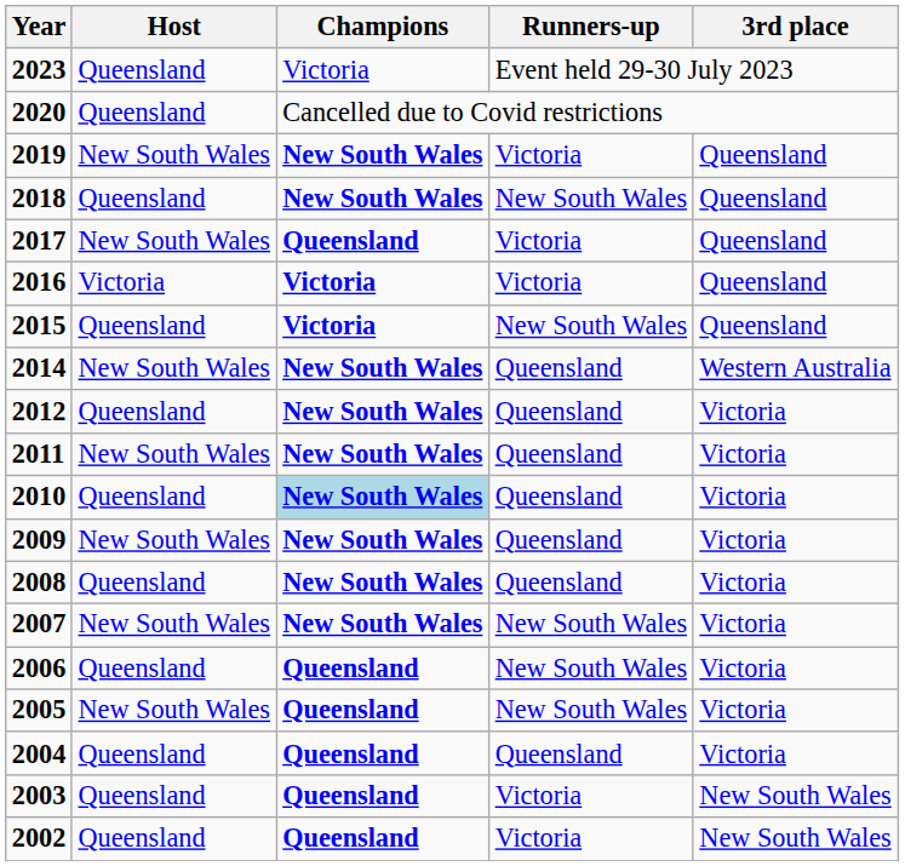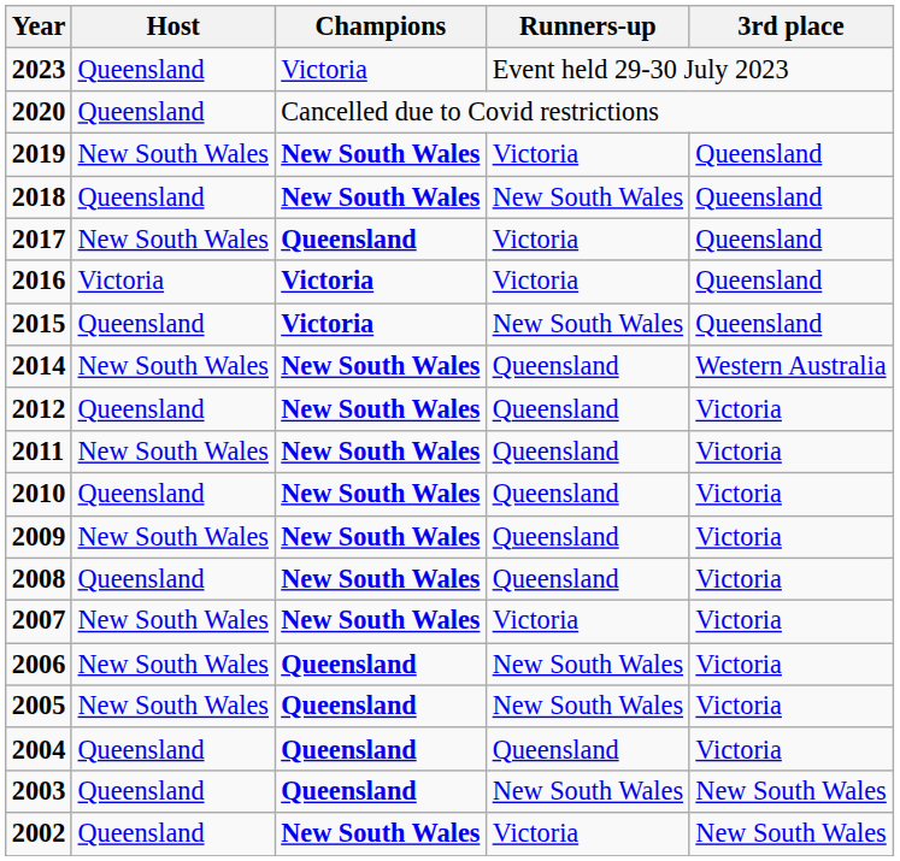 <table class="wikitable">
 <tr>
 <th>Year</th>
 <th>Host</th>
 <th>Champions</th>
 <th>Runners-up</th>
 <th>3rd place</th>
 </tr>
 <tr>
 <td><strong>2023</strong></td>
 <td> <a href='#'>Queensland</a></td>
 <td> <a href='#'>Victoria</a></td>
 <td colspan="2">Event held 29-30 July 2023</td>
 </tr>
 <tr>
 <td><strong>2020</strong></td>
 <td> <a href='#'>Queensland</a></td>
 <td colspan="3">Cancelled due to Covid restrictions</td>
 </tr>
 <tr>
 <td><strong>2019</strong></td>
 <td> <a href='#'>New South Wales</a></td>
 <td><strong> <a href='#'>New South Wales</a></strong></td>
 <td> <a href='#'>Victoria</a></td>
 <td> <a href='#'>Queensland</a></td>
 </tr>
 <tr>
 <td><strong>2018</strong></td>
 <td> <a href='#'>Queensland</a></td>
 <td><strong> <a href='#'>New South Wales</a></strong></td>
 <td> <a href='#'>New South Wales</a></td>
 <td> <a href='#'>Queensland</a></td>
 </tr>
 <tr>
 <td><strong>2017</strong></td>
 <td> <a href='#'>New South Wales</a></td>
 <td><strong> <a href='#'>Queensland</a></strong></td>
 <td> <a href='#'>Victoria</a></td>
 <td> <a href='#'>Queensland</a></td>
 </tr>
 <tr>
 <td><strong>2016</strong></td>
 <td> <a href='#'>Victoria</a></td>
 <td><strong> <a href='#'>Victoria</a></strong></td>
 <td> <a href='#'>Victoria</a></td>
 <td> <a href='#'>Queensland</a></td>
 </tr>
 <tr>
 <td><strong>2015</strong></td>
 <td> <a href='#'>Queensland</a></td>
 <td><strong> <a href='#'>Victoria</a></strong></td>
 <td> <a href='#'>New South Wales</a></td>
 <td> <a href='#'>Queensland</a></td>
 </tr>
 <tr>
 <td><strong>2014</strong></td>
 <td> <a href='#'>New South Wales</a></td>
 <td><strong> <a href='#'>New South Wales</a></strong></td>
 <td> <a href='#'>Queensland</a></td>
 <td> <a href='#'>Western Australia</a></td>
 </tr>
 <tr>
 <td><strong>2012</strong></td>
 <td> <a href='#'>Queensland</a></td>
 <td><strong> <a href='#'>New South Wales</a></strong></td>
 <td> <a href='#'>Queensland</a></td>
 <td> <a href='#'>Victoria</a></td>
 </tr>
 <tr>
 <td><strong>2011</strong></td>
 <td> <a href='#'>New South Wales</a></td>
 <td><strong> <a href='#'>New South Wales</a></strong></td>
 <td> <a href='#'>Queensland</a></td>
 <td> <a href='#'>Victoria</a></td>
 </tr>
 <tr>
 <td><strong>2010</strong></td>
 <td> <a href='#'>Queensland</a></td>
-<td style="background: lightblue;"><strong> <a href='#'>New South Wales</a></strong></td>
+<td><strong> <a href='#'>New South Wales</a></strong></td>
 <td> <a href='#'>Queensland</a></td>
 <td> <a href='#'>Victoria</a></td>
 </tr>
 <tr>
 <td><strong>2009</strong></td>
 <td> <a href='#'>New South Wales</a></td>
 <td><strong> <a href='#'>New South Wales</a></strong></td>
 <td> <a href='#'>Queensland</a></td>
 <td> <a href='#'>Victoria</a></td>
 </tr>
 <tr>
 <td><strong>2008</strong></td>
 <td> <a href='#'>Queensland</a></td>
 <td><strong> <a href='#'>New South Wales</a></strong></td>
 <td> <a href='#'>Queensland</a></td>
 <td> <a href='#'>Victoria</a></td>
 </tr>
 <tr>
 <td><strong>2007</strong></td>
 <td> <a href='#'>New South Wales</a></td>
 <td><strong> <a href='#'>New South Wales</a></strong></td>
-<td> <a href='#'>New South Wales</a></td>
+<td> <a href='#'>Victoria</a></td>
 <td> <a href='#'>Victoria</a></td>
 </tr>
 <tr>
 <td><strong>2006</strong></td>
-<td> <a href='#'>Queensland</a></td>
+<td> <a href='#'>New South Wales</a></td>
 <td><strong> <a href='#'>Queensland</a></strong></td>
 <td> <a href='#'>New South Wales</a></td>
 <td> <a href='#'>Victoria</a></td>
 </tr>
 <tr>
 <td><strong>2005</strong></td>
 <td> <a href='#'>New South Wales</a></td>
 <td><strong> <a href='#'>Queensland</a></strong></td>
 <td> <a href='#'>New South Wales</a></td>
 <td> <a href='#'>Victoria</a></td>
 </tr>
 <tr>
 <td><strong>2004</strong></td>
 <td> <a href='#'>Queensland</a></td>
 <td><strong> <a href='#'>Queensland</a></strong></td>
 <td> <a href='#'>Queensland</a></td>
 <td> <a href='#'>Victoria</a></td>
 </tr>
 <tr>
 <td><strong>2003</strong></td>
 <td> <a href='#'>Queensland</a></td>
 <td><strong> <a href='#'>Queensland</a></strong></td>
-<td> <a href='#'>Victoria</a></td>
+<td> <a href='#'>New South Wales</a></td>
 <td> <a href='#'>New South Wales</a></td>
 </tr>
 <tr>
 <td><strong>2002</strong></td>
 <td> <a href='#'>Queensland</a></td>
-<td><strong> <a href='#'>Queensland</a></strong></td>
+<td><strong> <a href='#'>New South Wales</a></strong></td>
 <td> <a href='#'>Victoria</a></td>
 <td> <a href='#'>New South Wales</a></td>
 </tr>
 </table>
